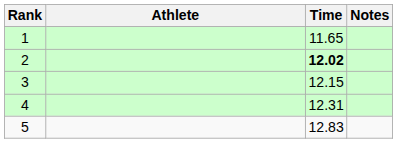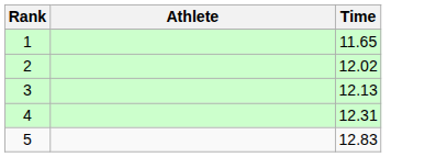 <table class="wikitable" style="text-align:center">
 <tr>
 <th>Rank</th>
 <th Style="width:18em">Athlete</th>
 <th>Time</th>
-<th>Notes</th>
 </tr>
 <tr style="background:#cfc">
 <td>1</td>
 <td style="text-align:left"></td>
 <td>11.65</td>
-<td></td>
 </tr>
 <tr style="background:#cfc">
 <td>2</td>
 <td style="text-align:left"></td>
-<td><strong>12.02</strong></td>
-<td></td>
+<td>12.02</td>
 </tr>
 <tr style="background:#cfc">
 <td>3</td>
 <td style="text-align:left"></td>
-<td>12.15</td>
-<td></td>
+<td>12.13</td>
 </tr>
 <tr style="background:#cfc">
 <td>4</td>
 <td style="text-align:left"></td>
 <td>12.31</td>
-<td></td>
 </tr>
 <tr>
 <td>5</td>
 <td style="text-align:left"></td>
 <td>12.83</td>
-<td></td>
 </tr>
 </table>
